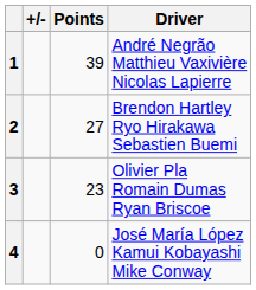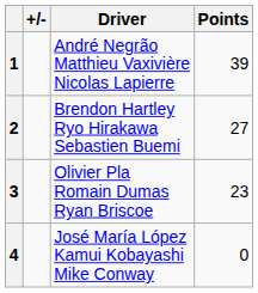 <table class="wikitable" style="font-size:95%;">
 <tr>
 <th scope="col"></th>
 <th scope="col">+/-</th>
+<th scope="col">Driver</th>
 <th scope="col">Points</th>
-<th scope="col">Driver</th>
 </tr>
 <tr>
 <th align="center">1</th>
 <td align="left"></td>
+<td> <a href='#'>André Negrão</a><br> <a href='#'>Matthieu Vaxivière</a><br> <a href='#'>Nicolas Lapierre</a></td>
 <td align="right">39</td>
-<td> <a href='#'>André Negrão</a><br> <a href='#'>Matthieu Vaxivière</a><br> <a href='#'>Nicolas Lapierre</a></td>
 </tr>
 <tr>
 <th align="center">2</th>
 <td align="left"></td>
+<td> <a href='#'>Brendon Hartley</a><br> <a href='#'>Ryo Hirakawa</a><br> <a href='#'>Sebastien Buemi</a></td>
 <td align="right">27</td>
-<td> <a href='#'>Brendon Hartley</a><br> <a href='#'>Ryo Hirakawa</a><br> <a href='#'>Sebastien Buemi</a></td>
 </tr>
 <tr>
 <th align="center">3</th>
 <td align="left"></td>
+<td> <a href='#'>Olivier Pla</a><br> <a href='#'>Romain Dumas</a><br> <a href='#'>Ryan Briscoe</a></td>
 <td align="right">23</td>
-<td> <a href='#'>Olivier Pla</a><br> <a href='#'>Romain Dumas</a><br> <a href='#'>Ryan Briscoe</a></td>
 </tr>
 <tr>
 <th align="center">4</th>
 <td align="left"></td>
+<td> <a href='#'>José María López</a><br> <a href='#'>Kamui Kobayashi</a><br> <a href='#'>Mike Conway</a></td>
 <td align="right">0</td>
-<td> <a href='#'>José María López</a><br> <a href='#'>Kamui Kobayashi</a><br> <a href='#'>Mike Conway</a></td>
 </tr>
 </table>
